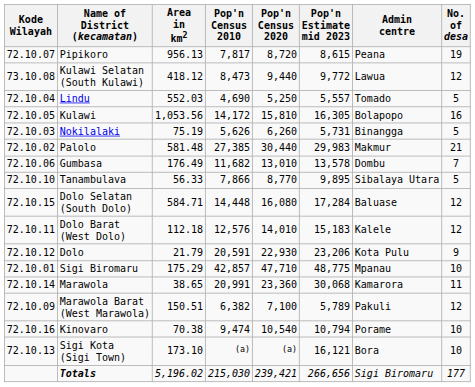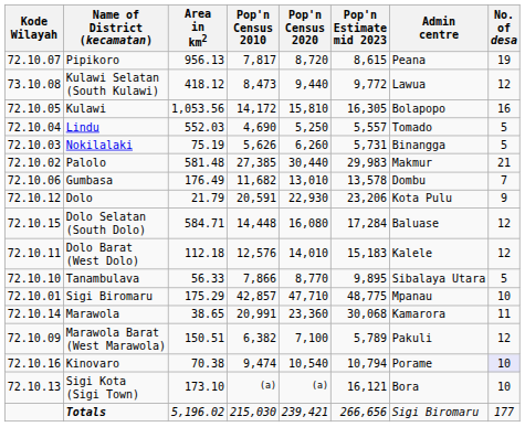 <table class="sortable wikitable">
 <tr>
 <th>Kode <br>Wilayah</th>
 <th>Name of<br>District<br>(<em>kecamatan</em>)</th>
 <th>Area<br>in <br> km<sup>2</sup></th>
 <th>Pop'n<br>Census<br>2010</th>
 <th>Pop'n<br>Census<br>2020</th>
 <th>Pop'n<br>Estimate<br>mid 2023</th>
 <th>Admin<br>centre</th>
 <th>No.<br>of<br><em>desa</em></th>
 </tr>
 <tr>
 <td>72.10.07</td>
 <td>Pipikoro</td>
 <td align="right">956.13</td>
 <td align="right">7,817</td>
 <td align="right">8,720</td>
 <td align="right">8,615</td>
 <td>Peana</td>
 <td align="center">19</td>
 </tr>
 <tr>
 <td>73.10.08</td>
 <td>Kulawi Selatan <br>(South Kulawi)</td>
 <td align="right">418.12</td>
 <td align="right">8,473</td>
 <td align="right">9,440</td>
 <td align="right">9,772</td>
 <td>Lawua</td>
 <td align="center">12</td>
 </tr>
 <tr>
+<td>72.10.05</td>
+<td>Kulawi</td>
+<td align="right">1,053.56</td>
+<td align="right">14,172</td>
+<td align="right">15,810</td>
+<td align="right">16,305</td>
+<td>Bolapopo</td>
+<td align="center">16</td>
+</tr>
+<tr>
 <td>72.10.04</td>
 <td><a href='#'>Lindu</a></td>
 <td align="right">552.03</td>
 <td align="right">4,690</td>
 <td align="right">5,250</td>
 <td align="right">5,557</td>
 <td>Tomado</td>
 <td align="center">5</td>
-</tr>
-<tr>
-<td>72.10.05</td>
-<td>Kulawi</td>
-<td align="right">1,053.56</td>
-<td align="right">14,172</td>
-<td align="right">15,810</td>
-<td align="right">16,305</td>
-<td>Bolapopo</td>
-<td align="center">16</td>
 </tr>
 <tr>
 <td>72.10.03</td>
 <td><a href='#'>Nokilalaki</a></td>
 <td align="right">75.19</td>
 <td align="right">5,626</td>
 <td align="right">6,260</td>
 <td align="right">5,731</td>
 <td>Binangga</td>
 <td align="center">5</td>
 </tr>
 <tr>
 <td>72.10.02</td>
 <td>Palolo</td>
 <td align="right">581.48</td>
 <td align="right">27,385</td>
 <td align="right">30,440</td>
 <td align="right">29,983</td>
 <td>Makmur</td>
 <td align="center">21</td>
 </tr>
 <tr>
 <td>72.10.06</td>
 <td>Gumbasa</td>
 <td align="right">176.49</td>
 <td align="right">11,682</td>
 <td align="right">13,010</td>
 <td align="right">13,578</td>
 <td>Dombu</td>
 <td align="center">7</td>
 </tr>
 <tr>
-<td>72.10.10</td>
-<td>Tanambulava</td>
-<td align="right">56.33</td>
-<td align="right">7,866</td>
-<td align="right">8,770</td>
-<td align="right">9,895</td>
-<td>Sibalaya Utara</td>
-<td align="center">5</td>
+<td>72.10.12</td>
+<td>Dolo</td>
+<td align="right">21.79</td>
+<td align="right">20,591</td>
+<td align="right">22,930</td>
+<td align="right">23,206</td>
+<td>Kota Pulu</td>
+<td align="center">9</td>
 </tr>
 <tr>
 <td>72.10.15</td>
 <td>Dolo Selatan <br>(South Dolo)</td>
 <td align="right">584.71</td>
 <td align="right">14,448</td>
 <td align="right">16,080</td>
 <td align="right">17,284</td>
 <td>Baluase</td>
 <td align="center">12</td>
 </tr>
 <tr>
 <td>72.10.11</td>
 <td>Dolo Barat <br>(West Dolo)</td>
 <td align="right">112.18</td>
 <td align="right">12,576</td>
 <td align="right">14,010</td>
 <td align="right">15,183</td>
 <td>Kalele</td>
 <td align="center">12</td>
 </tr>
 <tr>
-<td>72.10.12</td>
-<td>Dolo</td>
-<td align="right">21.79</td>
-<td align="right">20,591</td>
-<td align="right">22,930</td>
-<td align="right">23,206</td>
-<td>Kota Pulu</td>
-<td align="center">9</td>
+<td>72.10.10</td>
+<td>Tanambulava</td>
+<td align="right">56.33</td>
+<td align="right">7,866</td>
+<td align="right">8,770</td>
+<td align="right">9,895</td>
+<td>Sibalaya Utara</td>
+<td align="center">5</td>
 </tr>
 <tr>
 <td>72.10.01</td>
 <td>Sigi Biromaru</td>
 <td align="right">175.29</td>
 <td align="right">42,857</td>
 <td align="right">47,710</td>
 <td align="right">48,775</td>
 <td>Mpanau</td>
 <td align="center">10</td>
 </tr>
 <tr>
 <td>72.10.14</td>
 <td>Marawola</td>
 <td align="right">38.65</td>
 <td align="right">20,991</td>
 <td align="right">23,360</td>
 <td align="right">30,068</td>
 <td>Kamarora</td>
 <td align="center">11</td>
 </tr>
 <tr>
 <td>72.10.09</td>
 <td>Marawola Barat <br>(West Marawola)</td>
 <td align="right">150.51</td>
 <td align="right">6,382</td>
 <td align="right">7,100</td>
 <td align="right">5,789</td>
 <td>Pakuli</td>
 <td align="center">12</td>
 </tr>
 <tr>
 <td>72.10.16</td>
 <td>Kinovaro</td>
 <td align="right">70.38</td>
 <td align="right">9,474</td>
 <td align="right">10,540</td>
 <td align="right">10,794</td>
 <td>Porame</td>
-<td align="center">10</td>
+<td align="center" style="background: lavender;">10</td>
 </tr>
 <tr>
 <td>72.10.13</td>
 <td>Sigi Kota <br>(Sigi Town)</td>
 <td align="right">173.10</td>
 <td align="right"><sup>(a)</sup></td>
 <td align="right"><sup>(a)</sup></td>
 <td align="right">16,121</td>
 <td>Bora</td>
 <td align="center">10</td>
 </tr>
 <tr>
 <td></td>
 <td><strong><em>Totals</em></strong></td>
 <td align="right"><em>5,196.02</em></td>
 <td align="right"><em>215,030</em></td>
 <td align="right"><em>239,421</em></td>
 <td align="right"><em>266,656</em></td>
 <td><em>Sigi Biromaru</em></td>
 <td align="center"><em>177</em></td>
 </tr>
 </table>
